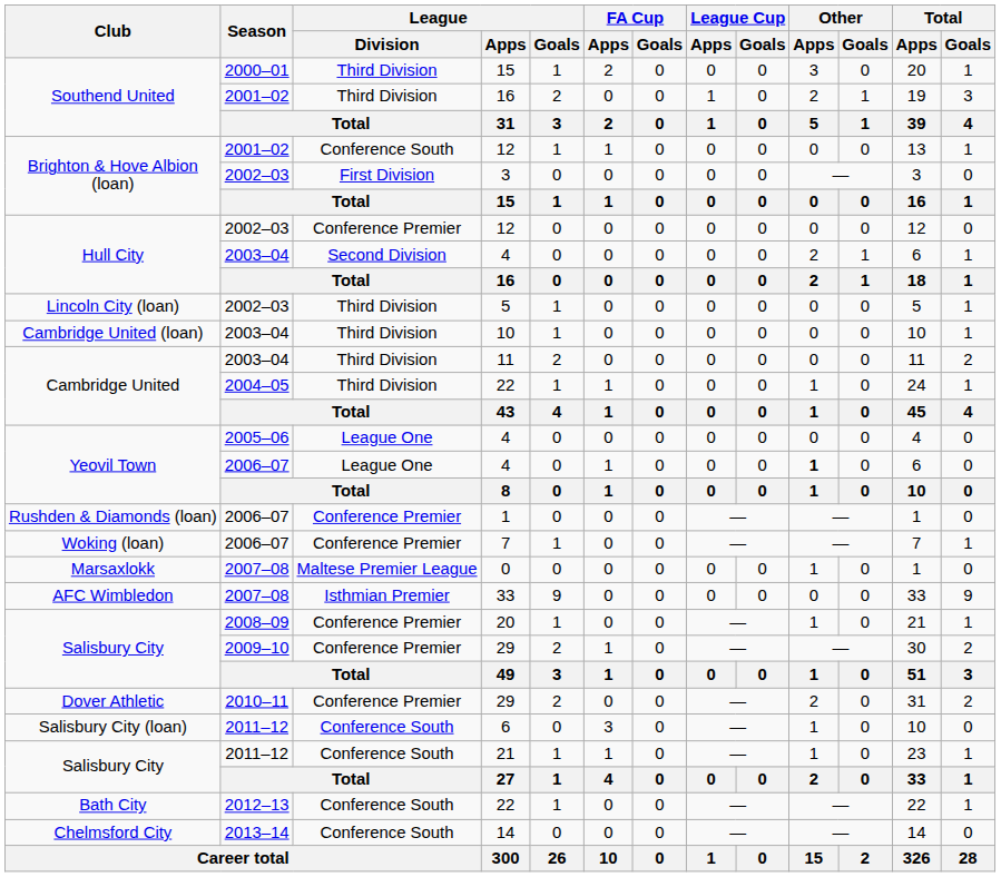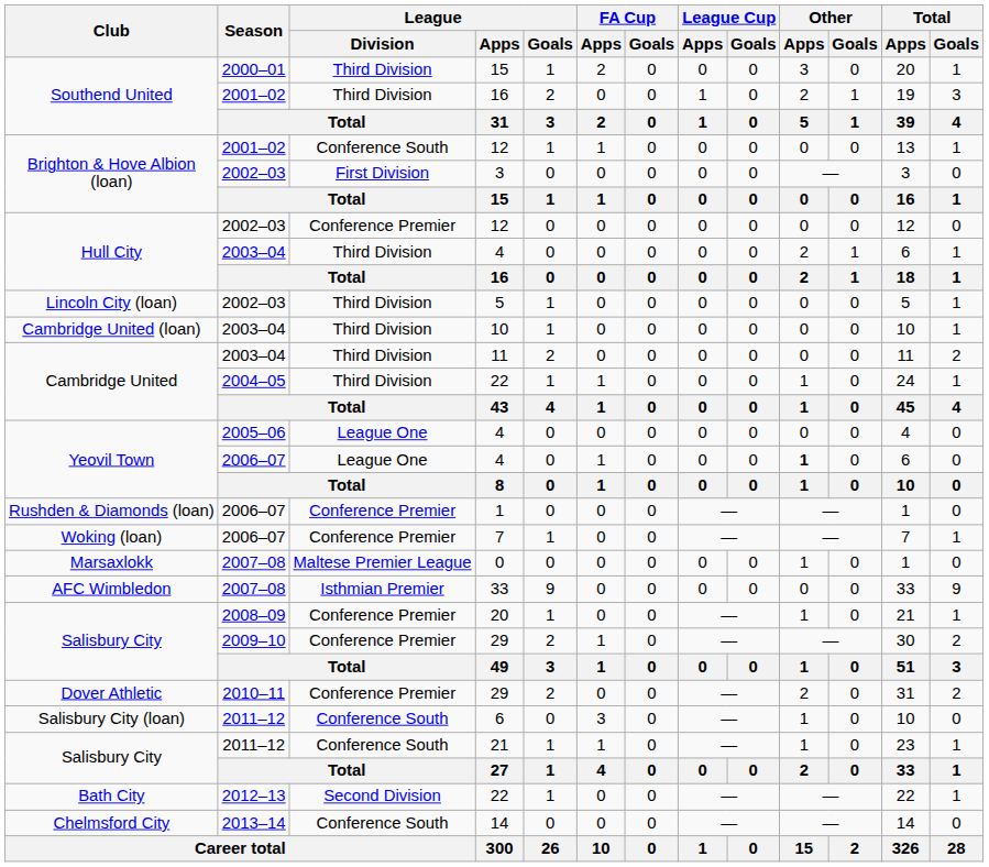 <table class=wikitable style=text-align:center>
 <tr>
 <th rowspan="2">Club</th>
 <th rowspan="2">Season</th>
 <th colspan="3">League</th>
 <th colspan="2"><a href='#'>FA Cup</a></th>
 <th colspan="2"><a href='#'>League Cup</a></th>
 <th colspan="2">Other</th>
 <th colspan="2">Total</th>
 </tr>
 <tr>
 <th>Division</th>
 <th>Apps</th>
 <th>Goals</th>
 <th>Apps</th>
 <th>Goals</th>
 <th>Apps</th>
 <th>Goals</th>
 <th>Apps</th>
 <th>Goals</th>
 <th>Apps</th>
 <th>Goals</th>
 </tr>
 <tr>
 <td rowspan="3"><a href='#'>Southend United</a></td>
 <td><a href='#'>2000–01</a></td>
 <td><a href='#'>Third Division</a></td>
 <td>15</td>
 <td>1</td>
 <td>2</td>
 <td>0</td>
 <td>0</td>
 <td>0</td>
 <td>3</td>
 <td>0</td>
 <td>20</td>
 <td>1</td>
 </tr>
 <tr>
 <td><a href='#'>2001–02</a></td>
 <td>Third Division</td>
 <td>16</td>
 <td>2</td>
 <td>0</td>
 <td>0</td>
 <td>1</td>
 <td>0</td>
 <td>2</td>
 <td>1</td>
 <td>19</td>
 <td>3</td>
 </tr>
 <tr>
 <th colspan="2">Total</th>
 <th>31</th>
 <th>3</th>
 <th>2</th>
 <th>0</th>
 <th>1</th>
 <th>0</th>
 <th>5</th>
 <th>1</th>
 <th>39</th>
 <th>4</th>
 </tr>
 <tr>
 <td rowspan="3"><a href='#'>Brighton & Hove Albion</a><br>(loan)</td>
 <td><a href='#'>2001–02</a></td>
 <td>Conference South</td>
 <td>12</td>
 <td>1</td>
 <td>1</td>
 <td>0</td>
 <td>0</td>
 <td>0</td>
 <td>0</td>
 <td>0</td>
 <td>13</td>
 <td>1</td>
 </tr>
 <tr>
 <td><a href='#'>2002–03</a></td>
 <td><a href='#'>First Division</a></td>
 <td>3</td>
 <td>0</td>
 <td>0</td>
 <td>0</td>
 <td>0</td>
 <td>0</td>
 <td colspan="2">—</td>
 <td>3</td>
 <td>0</td>
 </tr>
 <tr>
 <th colspan="2">Total</th>
 <th>15</th>
 <th>1</th>
 <th>1</th>
 <th>0</th>
 <th>0</th>
 <th>0</th>
 <th>0</th>
 <th>0</th>
 <th>16</th>
 <th>1</th>
 </tr>
 <tr>
 <td rowspan="3"><a href='#'>Hull City</a></td>
 <td>2002–03</td>
 <td>Conference Premier</td>
 <td>12</td>
 <td>0</td>
 <td>0</td>
 <td>0</td>
 <td>0</td>
 <td>0</td>
 <td>0</td>
 <td>0</td>
 <td>12</td>
 <td>0</td>
 </tr>
 <tr>
 <td><a href='#'>2003–04</a></td>
-<td><a href='#'>Second Division</a></td>
+<td>Third Division</td>
 <td>4</td>
 <td>0</td>
 <td>0</td>
 <td>0</td>
 <td>0</td>
 <td>0</td>
 <td>2</td>
 <td>1</td>
 <td>6</td>
 <td>1</td>
 </tr>
 <tr>
 <th colspan="2">Total</th>
 <th>16</th>
 <th>0</th>
 <th>0</th>
 <th>0</th>
 <th>0</th>
 <th>0</th>
 <th>2</th>
 <th>1</th>
 <th>18</th>
 <th>1</th>
 </tr>
 <tr>
 <td><a href='#'>Lincoln City</a> (loan)</td>
 <td>2002–03</td>
 <td>Third Division</td>
 <td>5</td>
 <td>1</td>
 <td>0</td>
 <td>0</td>
 <td>0</td>
 <td>0</td>
 <td>0</td>
 <td>0</td>
 <td>5</td>
 <td>1</td>
 </tr>
 <tr>
 <td><a href='#'>Cambridge United</a> (loan)</td>
 <td>2003–04</td>
 <td>Third Division</td>
 <td>10</td>
 <td>1</td>
 <td>0</td>
 <td>0</td>
 <td>0</td>
 <td>0</td>
 <td>0</td>
 <td>0</td>
 <td>10</td>
 <td>1</td>
 </tr>
 <tr>
 <td rowspan="3">Cambridge United</td>
 <td>2003–04</td>
 <td>Third Division</td>
 <td>11</td>
 <td>2</td>
 <td>0</td>
 <td>0</td>
 <td>0</td>
 <td>0</td>
 <td>0</td>
 <td>0</td>
 <td>11</td>
 <td>2</td>
 </tr>
 <tr>
 <td><a href='#'>2004–05</a></td>
 <td>Third Division</td>
 <td>22</td>
 <td>1</td>
 <td>1</td>
 <td>0</td>
 <td>0</td>
 <td>0</td>
 <td>1</td>
 <td>0</td>
 <td>24</td>
 <td>1</td>
 </tr>
 <tr>
 <th colspan="2">Total</th>
 <th>43</th>
 <th>4</th>
 <th>1</th>
 <th>0</th>
 <th>0</th>
 <th>0</th>
 <th>1</th>
 <th>0</th>
 <th>45</th>
 <th>4</th>
 </tr>
 <tr>
 <td rowspan="3"><a href='#'>Yeovil Town</a></td>
 <td><a href='#'>2005–06</a></td>
 <td><a href='#'>League One</a></td>
 <td>4</td>
 <td>0</td>
 <td>0</td>
 <td>0</td>
 <td>0</td>
 <td>0</td>
 <td>0</td>
 <td>0</td>
 <td>4</td>
 <td>0</td>
 </tr>
 <tr>
 <td><a href='#'>2006–07</a></td>
 <td>League One</td>
 <td>4</td>
 <td>0</td>
 <td>1</td>
 <td>0</td>
 <td>0</td>
 <td>0</td>
 <td><strong>1</strong></td>
 <td>0</td>
 <td>6</td>
 <td>0</td>
 </tr>
 <tr>
 <th colspan="2">Total</th>
 <th>8</th>
 <th>0</th>
 <th>1</th>
 <th>0</th>
 <th>0</th>
 <th>0</th>
 <th>1</th>
 <th>0</th>
 <th>10</th>
 <th>0</th>
 </tr>
 <tr>
 <td><a href='#'>Rushden & Diamonds</a> (loan)</td>
 <td>2006–07</td>
 <td><a href='#'>Conference Premier</a></td>
 <td>1</td>
 <td>0</td>
 <td>0</td>
 <td>0</td>
 <td colspan="2">—</td>
 <td colspan="2">—</td>
 <td>1</td>
 <td>0</td>
 </tr>
 <tr>
 <td><a href='#'>Woking</a> (loan)</td>
 <td>2006–07</td>
 <td>Conference Premier</td>
 <td>7</td>
 <td>1</td>
 <td>0</td>
 <td>0</td>
 <td colspan="2">—</td>
 <td colspan="2">—</td>
 <td>7</td>
 <td>1</td>
 </tr>
 <tr>
 <td><a href='#'>Marsaxlokk</a></td>
 <td><a href='#'>2007–08</a></td>
 <td><a href='#'>Maltese Premier League</a></td>
 <td>0</td>
 <td>0</td>
 <td>0</td>
 <td>0</td>
 <td>0</td>
 <td>0</td>
 <td>1</td>
 <td>0</td>
 <td>1</td>
 <td>0</td>
 </tr>
 <tr>
 <td><a href='#'>AFC Wimbledon</a></td>
 <td><a href='#'>2007–08</a></td>
 <td><a href='#'>Isthmian Premier</a></td>
 <td>33</td>
 <td>9</td>
 <td>0</td>
 <td>0</td>
 <td>0</td>
 <td>0</td>
 <td>0</td>
 <td>0</td>
 <td>33</td>
 <td>9</td>
 </tr>
 <tr>
 <td rowspan="3"><a href='#'>Salisbury City</a></td>
 <td><a href='#'>2008–09</a></td>
 <td>Conference Premier</td>
 <td>20</td>
 <td>1</td>
 <td>0</td>
 <td>0</td>
 <td colspan="2">—</td>
 <td>1</td>
 <td>0</td>
 <td>21</td>
 <td>1</td>
 </tr>
 <tr>
 <td><a href='#'>2009–10</a></td>
 <td>Conference Premier</td>
 <td>29</td>
 <td>2</td>
 <td>1</td>
 <td>0</td>
 <td colspan="2">—</td>
 <td colspan="2">—</td>
 <td>30</td>
 <td>2</td>
 </tr>
 <tr>
 <th colspan="2">Total</th>
 <th>49</th>
 <th>3</th>
 <th>1</th>
 <th>0</th>
 <th>0</th>
 <th>0</th>
 <th>1</th>
 <th>0</th>
 <th>51</th>
 <th>3</th>
 </tr>
 <tr>
 <td><a href='#'>Dover Athletic</a></td>
 <td><a href='#'>2010–11</a></td>
 <td>Conference Premier</td>
 <td>29</td>
 <td>2</td>
 <td>0</td>
 <td>0</td>
 <td colspan="2">—</td>
 <td>2</td>
 <td>0</td>
 <td>31</td>
 <td>2</td>
 </tr>
 <tr>
 <td>Salisbury City (loan)</td>
 <td><a href='#'>2011–12</a></td>
 <td><a href='#'>Conference South</a></td>
 <td>6</td>
 <td>0</td>
 <td>3</td>
 <td>0</td>
 <td colspan="2">—</td>
 <td>1</td>
 <td>0</td>
 <td>10</td>
 <td>0</td>
 </tr>
 <tr>
 <td rowspan="2">Salisbury City</td>
 <td>2011–12</td>
 <td>Conference South</td>
 <td>21</td>
 <td>1</td>
 <td>1</td>
 <td>0</td>
 <td colspan="2">—</td>
 <td>1</td>
 <td>0</td>
 <td>23</td>
 <td>1</td>
 </tr>
 <tr>
 <th colspan="2">Total</th>
 <th>27</th>
 <th>1</th>
 <th>4</th>
 <th>0</th>
 <th>0</th>
 <th>0</th>
 <th>2</th>
 <th>0</th>
 <th>33</th>
 <th>1</th>
 </tr>
 <tr>
 <td><a href='#'>Bath City</a></td>
 <td><a href='#'>2012–13</a></td>
-<td>Conference South</td>
+<td><a href='#'>Second Division</a></td>
 <td>22</td>
 <td>1</td>
 <td>0</td>
 <td>0</td>
 <td colspan="2">—</td>
 <td colspan="2">—</td>
 <td>22</td>
 <td>1</td>
 </tr>
 <tr>
 <td><a href='#'>Chelmsford City</a></td>
 <td><a href='#'>2013–14</a></td>
 <td>Conference South</td>
 <td>14</td>
 <td>0</td>
 <td>0</td>
 <td>0</td>
 <td colspan="2">—</td>
 <td colspan="2">—</td>
 <td>14</td>
 <td>0</td>
 </tr>
 <tr>
 <th colspan="3">Career total</th>
 <th>300</th>
 <th>26</th>
 <th>10</th>
 <th>0</th>
 <th>1</th>
 <th>0</th>
 <th>15</th>
 <th>2</th>
 <th>326</th>
 <th>28</th>
 </tr>
 </table>
